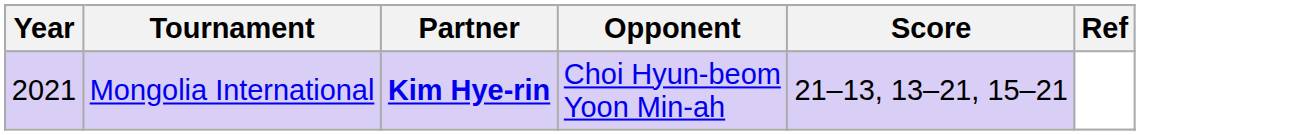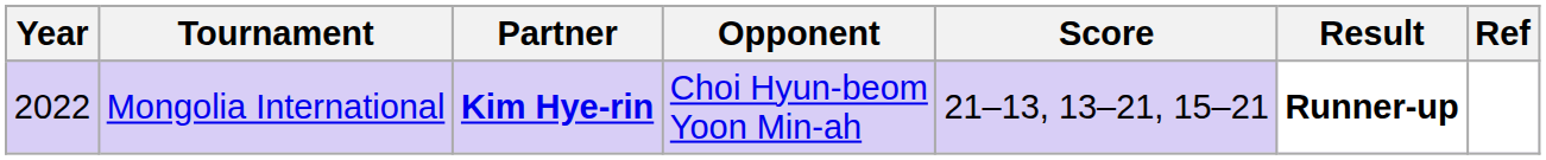 <table class="sortable wikitable" style="font-size: 90%;">
 <tr>
 <th>Year</th>
 <th>Tournament</th>
 <th>Partner</th>
 <th>Opponent</th>
 <th>Score</th>
+<th>Result</th>
 <th>Ref</th>
 </tr>
 <tr style="background:#D8CEF6">
-<td align="center">2021</td>
+<td align="center">2022</td>
 <td align="left"><a href='#'>Mongolia International</a></td>
 <td align="left"><strong> <a href='#'>Kim Hye-rin</a></strong></td>
 <td align="left"> <a href='#'>Choi Hyun-beom</a><br> <a href='#'>Yoon Min-ah</a></td>
 <td align="left">21–13, 13–21, 15–21</td>
+<td style="text-align:left; background:white"> <strong>Runner-up</strong></td>
 <td style="text-align:center; background:white"></td>
 </tr>
 </table>
